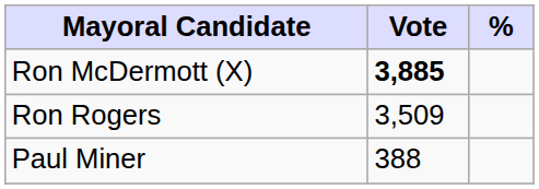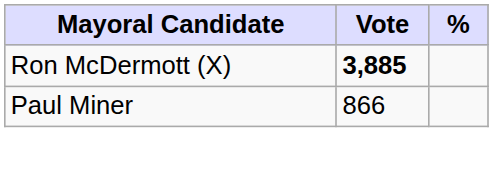 <table class="wikitable">
 <tr>
 <th style="background:#ddf; width:200px;">Mayoral Candidate </th>
 <th style="background:#ddf; width:50px;">Vote</th>
 <th style="background:#ddf; width:30px;">%</th>
 </tr>
 <tr>
 <td>Ron McDermott (X)</td>
 <td><strong>3,885</strong></td>
 <td></td>
 </tr>
 <tr>
-<td>Ron Rogers</td>
-<td>3,509</td>
-<td></td>
-</tr>
-<tr>
 <td>Paul Miner</td>
-<td>388</td>
+<td>866</td>
 <td></td>
 </tr>
 </table>
